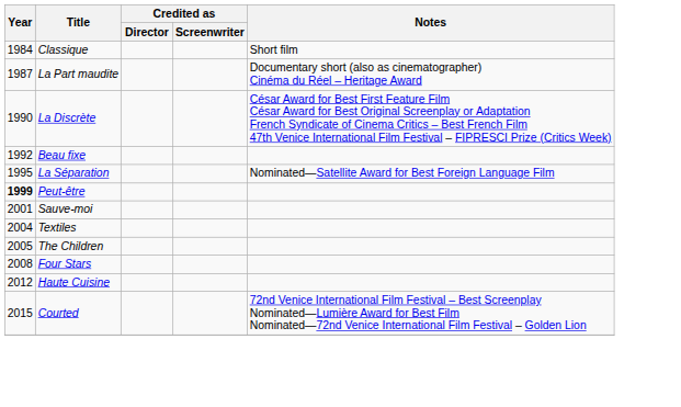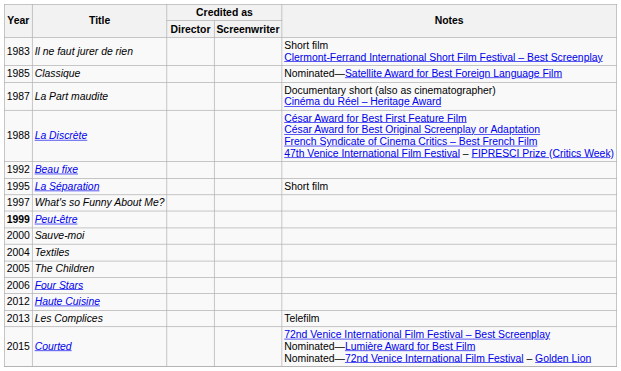 <table class="wikitable sortable">
 <tr>
 <th rowspan=2 width="33">Year</th>
 <th rowspan=2>Title</th>
 <th colspan=2>Credited as</th>
 <th rowspan=2>Notes</th>
 </tr>
 <tr>
 <th width=65>Director</th>
 <th width=65>Screenwriter</th>
 </tr>
 <tr>
-<td align="center">1984</td>
+<td align="center">1983</td>
+<td align="left"><em>Il ne faut jurer de rien</em></td>
+<td></td>
+<td></td>
+<td>Short film<br><a href='#'>Clermont-Ferrand International Short Film Festival – Best Screenplay</a></td>
+</tr>
+<tr>
+<td align="center">1985</td>
 <td align="left"><em>Classique</em></td>
 <td></td>
 <td></td>
-<td>Short film</td>
+<td>Nominated—<a href='#'>Satellite Award for Best Foreign Language Film</a></td>
 </tr>
 <tr>
 <td align="center">1987</td>
 <td align="left"><em>La Part maudite</em></td>
 <td></td>
 <td></td>
 <td>Documentary short (also as cinematographer)<br><a href='#'>Cinéma du Réel – Heritage Award</a></td>
 </tr>
 <tr>
-<td align="center">1990</td>
+<td align="center">1988</td>
 <td align="left"><em><a href='#'>La Discrète</a></em></td>
 <td></td>
 <td></td>
 <td><a href='#'>César Award for Best First Feature Film</a><br><a href='#'>César Award for Best Original Screenplay or Adaptation</a><br><a href='#'>French Syndicate of Cinema Critics – Best French Film</a><br><a href='#'>47th Venice International Film Festival</a> – <a href='#'>FIPRESCI Prize (Critics Week)</a></td>
 </tr>
 <tr>
 <td align="center">1992</td>
 <td align="left"><em><a href='#'>Beau fixe</a></em></td>
 <td></td>
 <td></td>
 <td></td>
 </tr>
 <tr>
 <td align="center">1995</td>
 <td align="left"><em><a href='#'>La Séparation</a></em></td>
 <td></td>
 <td></td>
-<td>Nominated—<a href='#'>Satellite Award for Best Foreign Language Film</a></td>
+<td>Short film</td>
+</tr>
+<tr>
+<td align="center">1997</td>
+<td align="left"><em>What's so Funny About Me?</em></td>
+<td></td>
+<td></td>
+<td></td>
 </tr>
 <tr>
 <td align="center"><strong>1999</strong></td>
 <td align="left"><em><a href='#'>Peut-être</a></em></td>
 <td></td>
 <td></td>
 <td></td>
 </tr>
 <tr>
-<td align="center">2001</td>
+<td align="center">2000</td>
 <td align="left"><em>Sauve-moi</em></td>
 <td></td>
 <td></td>
 <td></td>
 </tr>
 <tr>
 <td align="center">2004</td>
 <td align="left"><em>Textiles</em></td>
 <td></td>
 <td></td>
 <td></td>
 </tr>
 <tr>
 <td align="center">2005</td>
 <td align="left"><em>The Children</em></td>
 <td></td>
 <td></td>
 <td></td>
 </tr>
 <tr>
-<td align="center">2008</td>
+<td align="center">2006</td>
 <td align="left"><em><a href='#'>Four Stars</a></em></td>
 <td></td>
 <td></td>
 <td></td>
 </tr>
 <tr>
 <td align="center">2012</td>
 <td align="left"><em><a href='#'>Haute Cuisine</a></em></td>
 <td></td>
 <td></td>
 <td></td>
 </tr>
 <tr>
+<td align="center">2013</td>
+<td align="left"><em>Les Complices</em></td>
+<td></td>
+<td></td>
+<td>Telefilm</td>
+</tr>
+<tr>
 <td align="center">2015</td>
 <td align="left"><em><a href='#'>Courted</a></em></td>
 <td></td>
 <td></td>
 <td><a href='#'>72nd Venice International Film Festival – Best Screenplay</a><br>Nominated—<a href='#'>Lumière Award for Best Film</a><br>Nominated—<a href='#'>72nd Venice International Film Festival</a> – <a href='#'>Golden Lion</a></td>
 </tr>
 <tr>
 </tr>
 </table>
